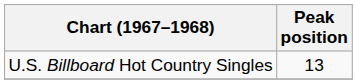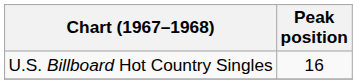 <table class="wikitable sortable">
 <tr>
 <th align="left">Chart (1967–1968)</th>
 <th align="center">Peak<br>position</th>
 </tr>
 <tr>
 <td align="left">U.S. <em>Billboard</em> Hot Country Singles</td>
-<td align="center">13</td>
+<td align="center">16</td>
 </tr>
 <tr>
 </tr>
 </table>
